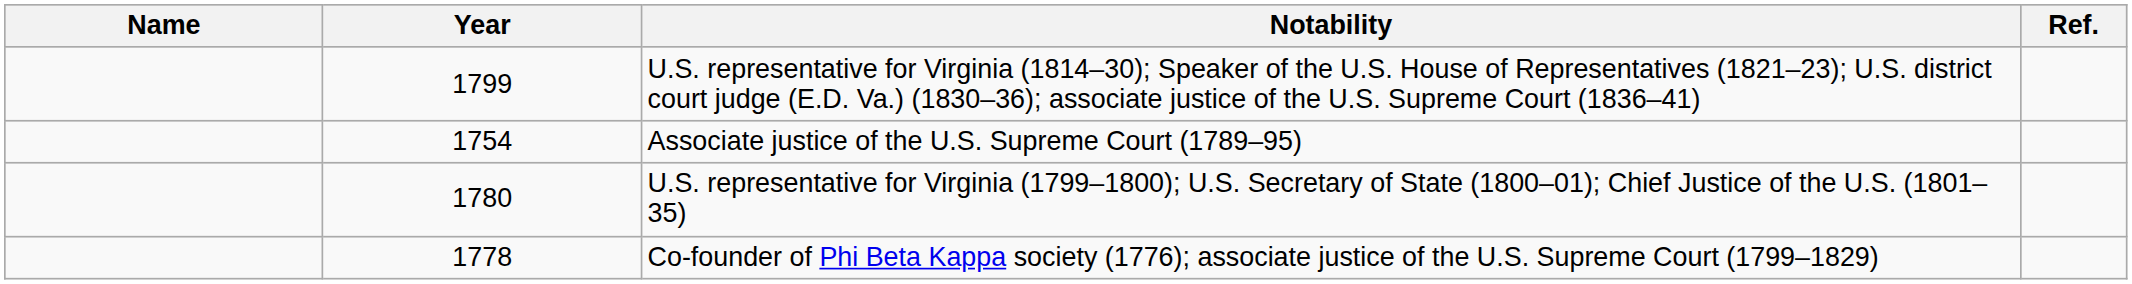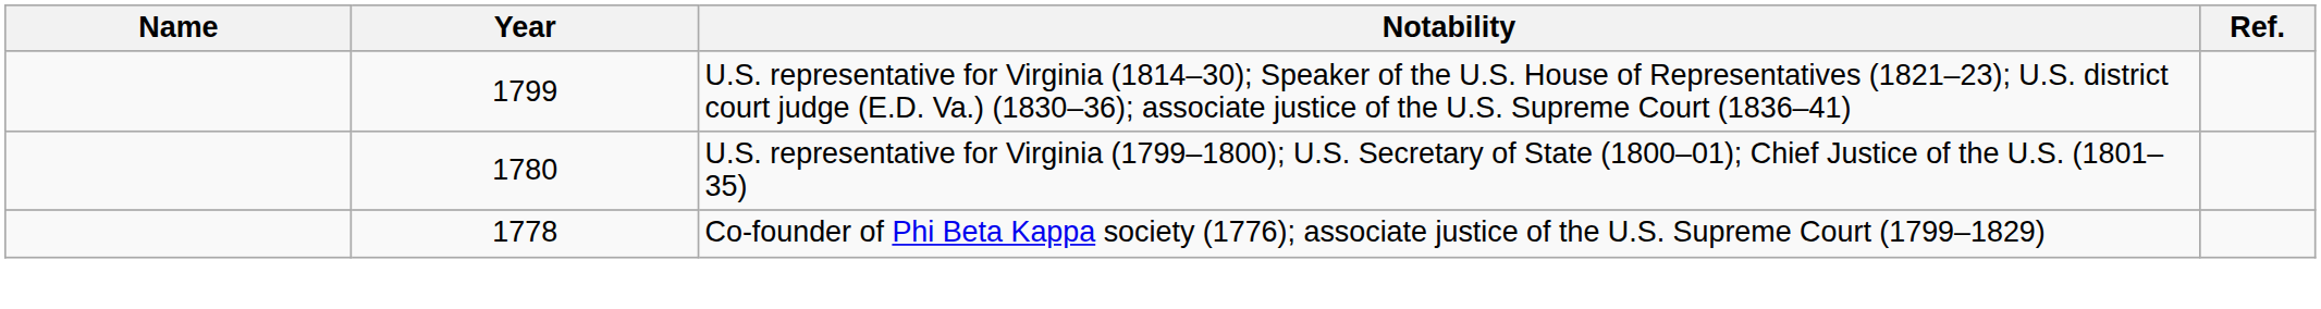 <table class="wikitable sortable" style="width:100%">
 <tr>
 <th width="15%">Name</th>
 <th width="15%">Year</th>
 <th width="65%" class="unsortable">Notability</th>
 <th width="5%" class="unsortable">Ref.</th>
 </tr>
 <tr>
 <td></td>
 <td align="center">1799</td>
 <td>U.S. representative for Virginia (1814–30); Speaker of the U.S. House of Representatives (1821–23); U.S. district court judge (E.D. Va.) (1830–36); associate justice of the U.S. Supreme Court (1836–41)</td>
 <td align="center"></td>
 </tr>
 <tr>
 <td></td>
-<td align="center">1754</td>
-<td>Associate justice of the U.S. Supreme Court (1789–95)</td>
-<td align="center"></td>
-</tr>
-<tr>
-<td></td>
 <td align="center">1780</td>
 <td>U.S. representative for Virginia (1799–1800); U.S. Secretary of State (1800–01); Chief Justice of the U.S. (1801–35)</td>
 <td align="center"></td>
 </tr>
 <tr>
 <td></td>
 <td align="center">1778</td>
 <td>Co-founder of <a href='#'>Phi Beta Kappa</a> society (1776); associate justice of the U.S. Supreme Court (1799–1829)</td>
 <td align="center"></td>
 </tr>
 </table>
